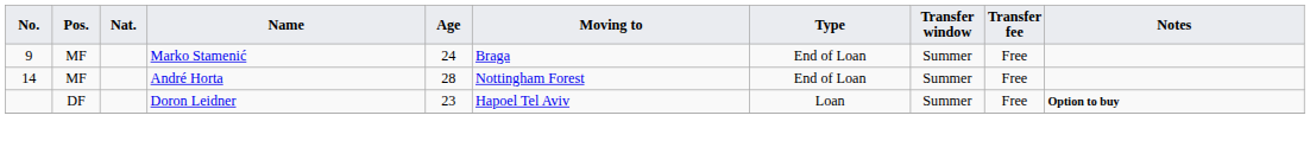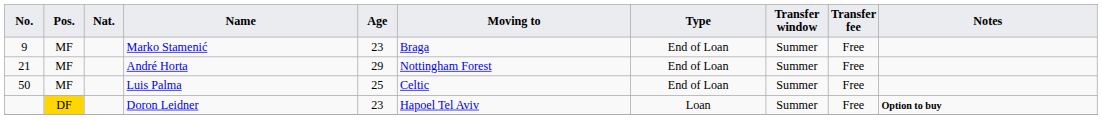 <table class="wikitable" style="text-align:center">
 <tr>
 <th style="background:#eaecf0; color:#000000; width:45px;">Νο.</th>
 <th style="background:#eaecf0; color:#000000; width:45px;">Pos.</th>
 <th style="background:#eaecf0; color:#000000; width:45px;">Nat.</th>
 <th style="background:#eaecf0; color:#000000; width:300px;">Name</th>
 <th style="background:#eaecf0; color:#000000; width:45px;">Age</th>
 <th style="background:#eaecf0; color:#000000; width:300px;">Moving to</th>
 <th style="background:#eaecf0; color:#000000; width:170px;">Type</th>
 <th style="background:#eaecf0; color:#000000; width:75px;">Transfer window</th>
 <th style="background:#eaecf0; color:#000000; width:55px;">Transfer fee</th>
 <th style="background:#eaecf0; color:#000000; width:280px;">Notes</th>
 </tr>
 <tr>
 <td>9</td>
 <td>MF</td>
 <td></td>
 <td style="text-align:left;"><a href='#'>Marko Stamenić</a></td>
-<td>24</td>
+<td>23</td>
 <td style="text-align:left;"> <a href='#'>Braga</a></td>
 <td>End of Loan</td>
 <td>Summer</td>
 <td>Free</td>
 <td style="text-align:left;"></td>
 </tr>
 <tr>
-<td>14</td>
+<td>21</td>
 <td>MF</td>
 <td></td>
 <td style="text-align:left;"><a href='#'>André Horta</a></td>
-<td>28</td>
+<td>29</td>
 <td style="text-align:left;"> <a href='#'>Nottingham Forest</a></td>
 <td>End of Loan</td>
 <td>Summer</td>
 <td>Free</td>
 <td style="text-align:left;"></td>
 </tr>
 <tr>
+<td>50</td>
+<td>MF</td>
 <td></td>
-<td>DF</td>
+<td style="text-align:left;"><a href='#'>Luis Palma</a></td>
+<td>25</td>
+<td style="text-align:left;"> <a href='#'>Celtic</a></td>
+<td>End of Loan</td>
+<td>Summer</td>
+<td>Free</td>
+<td style="text-align:left;"></td>
+</tr>
+<tr>
+<td></td>
+<td style="background: gold;">DF</td>
 <td></td>
 <td style="text-align:left;"><a href='#'>Doron Leidner</a></td>
 <td>23</td>
 <td style="text-align:left;"> <a href='#'>Hapoel Tel Aviv</a></td>
 <td>Loan</td>
 <td>Summer</td>
 <td>Free</td>
 <td style="text-align:left;"><strong><small>Option to buy</small></strong></td>
 </tr>
 <tr>
 </tr>
 <tr>
 </tr>
 </table>
